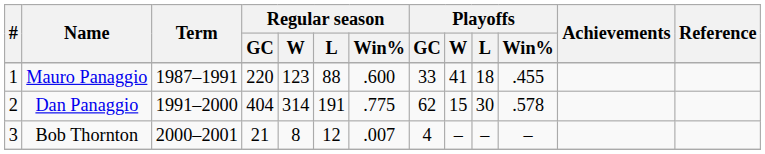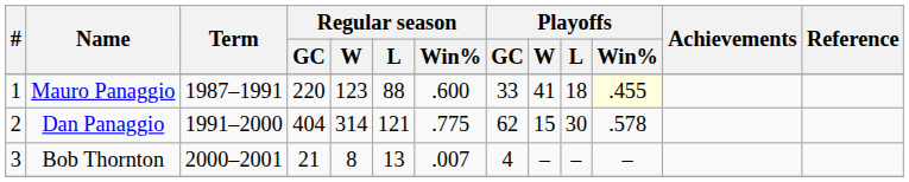 <table class="wikitable" style="text-align:center">
 <tr>
 <th rowspan="2">#</th>
 <th rowspan="2">Name</th>
 <th rowspan="2">Term</th>
 <th colspan="4">Regular season</th>
 <th colspan="4">Playoffs</th>
 <th rowspan="2">Achievements</th>
 <th rowspan="2">Reference</th>
 </tr>
 <tr>
 <th>GC</th>
 <th>W</th>
 <th>L</th>
 <th>Win%</th>
 <th>GC</th>
 <th>W</th>
 <th>L</th>
 <th>Win%</th>
 </tr>
 <tr>
 </tr>
 <tr>
 <td>1</td>
 <td><a href='#'>Mauro Panaggio</a></td>
 <td>1987–1991</td>
 <td>220</td>
 <td>123</td>
 <td>88</td>
 <td>.600</td>
 <td>33</td>
 <td>41</td>
 <td>18</td>
-<td>.455</td>
+<td style="background: lightyellow;">.455</td>
 <td></td>
 <td></td>
 </tr>
 <tr>
 <td>2</td>
 <td><a href='#'>Dan Panaggio</a></td>
 <td>1991–2000</td>
 <td>404</td>
 <td>314</td>
-<td>191</td>
+<td>121</td>
 <td>.775</td>
 <td>62</td>
 <td>15</td>
 <td>30</td>
 <td>.578</td>
 <td></td>
 <td></td>
 </tr>
 <tr>
 <td>3</td>
 <td>Bob Thornton</td>
 <td>2000–2001</td>
 <td>21</td>
 <td>8</td>
-<td>12</td>
+<td>13</td>
 <td>.007</td>
 <td>4</td>
 <td>–</td>
 <td>–</td>
 <td>–</td>
 <td></td>
 <td></td>
 </tr>
 <tr>
 </tr>
 </table>
